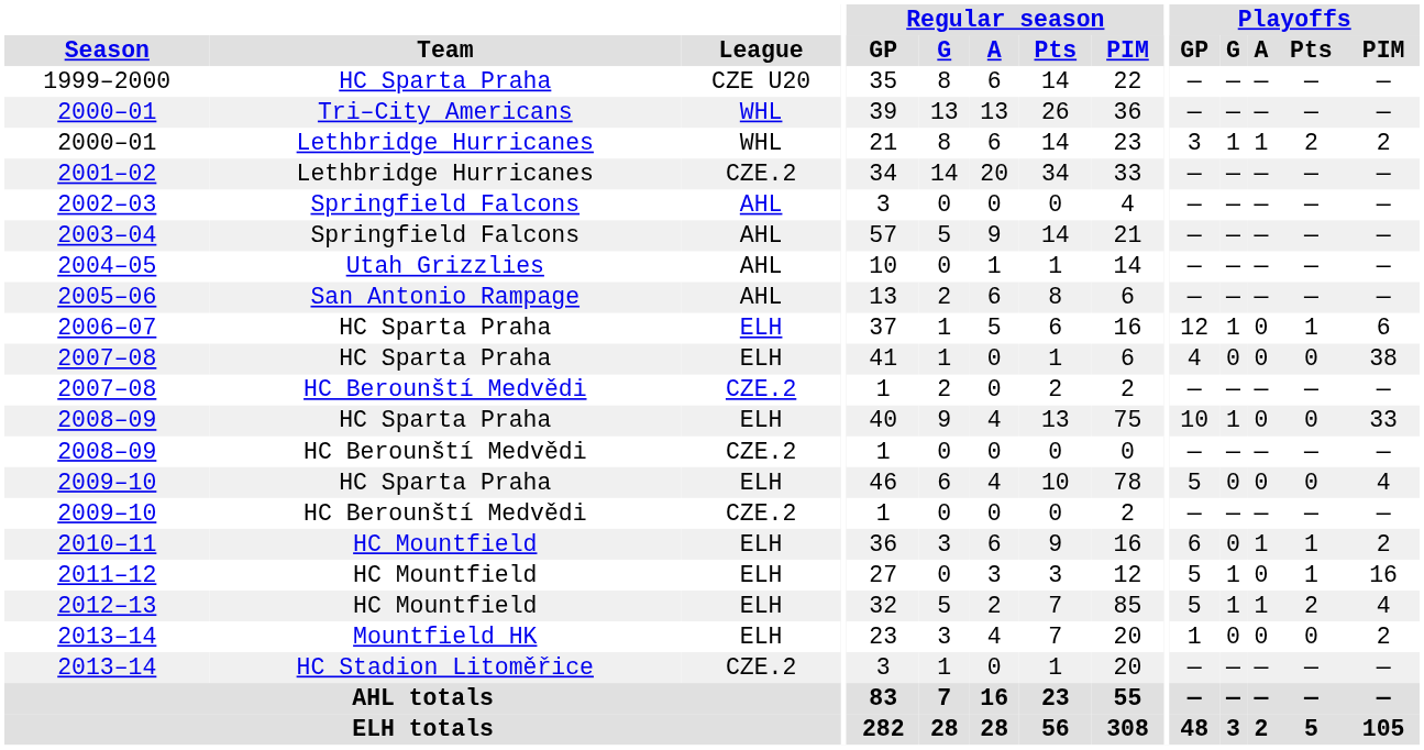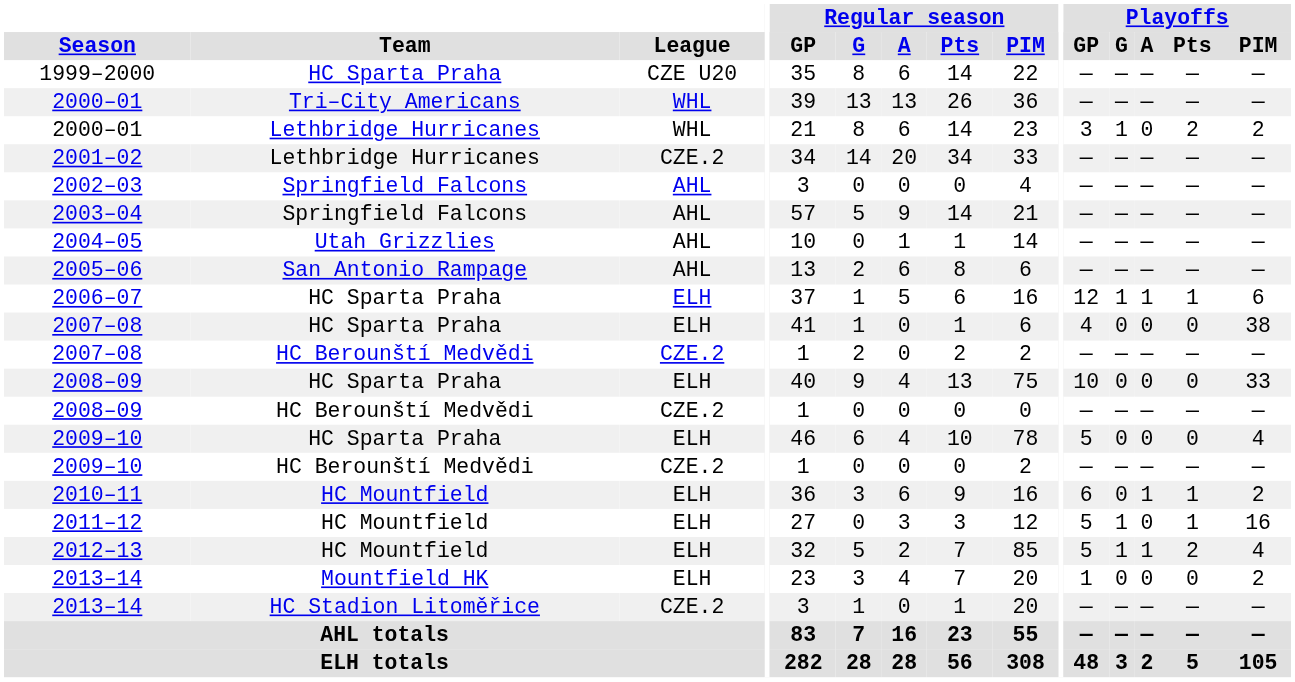 <table border="0" cellpadding="1" cellspacing="0" style="text-align:center; width:60em">
 <tr bgcolor="#e0e0e0">
 <th colspan="3" bgcolor="#ffffff"></th>
 <th rowspan="99" bgcolor="#ffffff"></th>
 <th colspan="5"><a href='#'>Regular season</a></th>
 <th rowspan="99" bgcolor="#ffffff"></th>
 <th colspan="5"><a href='#'>Playoffs</a></th>
 </tr>
 <tr bgcolor="#e0e0e0">
 <th><a href='#'>Season</a></th>
 <th>Team</th>
 <th>League</th>
 <th>GP</th>
 <th><a href='#'>G</a></th>
 <th><a href='#'>A</a></th>
 <th><a href='#'>Pts</a></th>
 <th><a href='#'>PIM</a></th>
 <th>GP</th>
 <th>G</th>
 <th>A</th>
 <th>Pts</th>
 <th>PIM</th>
 </tr>
 <tr>
 <td>1999–2000</td>
 <td><a href='#'>HC Sparta Praha</a></td>
 <td>CZE U20</td>
 <td>35</td>
 <td>8</td>
 <td>6</td>
 <td>14</td>
 <td>22</td>
 <td>—</td>
 <td>—</td>
 <td>—</td>
 <td>—</td>
 <td>—</td>
 </tr>
 <tr bgcolor="#f0f0f0">
 <td><a href='#'>2000–01</a></td>
 <td><a href='#'>Tri–City Americans</a></td>
 <td><a href='#'>WHL</a></td>
 <td>39</td>
 <td>13</td>
 <td>13</td>
 <td>26</td>
 <td>36</td>
 <td>—</td>
 <td>—</td>
 <td>—</td>
 <td>—</td>
 <td>—</td>
 </tr>
 <tr>
 <td>2000–01</td>
 <td><a href='#'>Lethbridge Hurricanes</a></td>
 <td>WHL</td>
 <td>21</td>
 <td>8</td>
 <td>6</td>
 <td>14</td>
 <td>23</td>
 <td>3</td>
 <td>1</td>
-<td>1</td>
+<td>0</td>
 <td>2</td>
 <td>2</td>
 </tr>
 <tr bgcolor="#f0f0f0">
 <td><a href='#'>2001–02</a></td>
 <td>Lethbridge Hurricanes</td>
 <td>CZE.2</td>
 <td>34</td>
 <td>14</td>
 <td>20</td>
 <td>34</td>
 <td>33</td>
 <td>—</td>
 <td>—</td>
 <td>—</td>
 <td>—</td>
 <td>—</td>
 </tr>
 <tr>
 <td><a href='#'>2002–03</a></td>
 <td><a href='#'>Springfield Falcons</a></td>
 <td><a href='#'>AHL</a></td>
 <td>3</td>
 <td>0</td>
 <td>0</td>
 <td>0</td>
 <td>4</td>
 <td>—</td>
 <td>—</td>
 <td>—</td>
 <td>—</td>
 <td>—</td>
 </tr>
 <tr bgcolor="#f0f0f0">
 <td><a href='#'>2003–04</a></td>
 <td>Springfield Falcons</td>
 <td>AHL</td>
 <td>57</td>
 <td>5</td>
 <td>9</td>
 <td>14</td>
 <td>21</td>
 <td>—</td>
 <td>—</td>
 <td>—</td>
 <td>—</td>
 <td>—</td>
 </tr>
 <tr>
 <td><a href='#'>2004–05</a></td>
 <td><a href='#'>Utah Grizzlies</a></td>
 <td>AHL</td>
 <td>10</td>
 <td>0</td>
 <td>1</td>
 <td>1</td>
 <td>14</td>
 <td>—</td>
 <td>—</td>
 <td>—</td>
 <td>—</td>
 <td>—</td>
 </tr>
 <tr bgcolor="#f0f0f0">
 <td><a href='#'>2005–06</a></td>
 <td><a href='#'>San Antonio Rampage</a></td>
 <td>AHL</td>
 <td>13</td>
 <td>2</td>
 <td>6</td>
 <td>8</td>
 <td>6</td>
 <td>—</td>
 <td>—</td>
 <td>—</td>
 <td>—</td>
 <td>—</td>
 </tr>
 <tr>
 <td><a href='#'>2006–07</a></td>
 <td>HC Sparta Praha</td>
 <td><a href='#'>ELH</a></td>
 <td>37</td>
 <td>1</td>
 <td>5</td>
 <td>6</td>
 <td>16</td>
 <td>12</td>
 <td>1</td>
-<td>0</td>
+<td>1</td>
 <td>1</td>
 <td>6</td>
 </tr>
 <tr bgcolor="#f0f0f0">
 <td><a href='#'>2007–08</a></td>
 <td>HC Sparta Praha</td>
 <td>ELH</td>
 <td>41</td>
 <td>1</td>
 <td>0</td>
 <td>1</td>
 <td>6</td>
 <td>4</td>
 <td>0</td>
 <td>0</td>
 <td>0</td>
 <td>38</td>
 </tr>
 <tr>
 <td><a href='#'>2007–08</a></td>
 <td><a href='#'>HC Berounští Medvědi</a></td>
 <td><a href='#'>CZE.2</a></td>
 <td>1</td>
 <td>2</td>
 <td>0</td>
 <td>2</td>
 <td>2</td>
 <td>—</td>
 <td>—</td>
 <td>—</td>
 <td>—</td>
 <td>—</td>
 </tr>
 <tr bgcolor="#f0f0f0">
 <td><a href='#'>2008–09</a></td>
 <td>HC Sparta Praha</td>
 <td>ELH</td>
 <td>40</td>
 <td>9</td>
 <td>4</td>
 <td>13</td>
 <td>75</td>
 <td>10</td>
-<td>1</td>
+<td>0</td>
 <td>0</td>
 <td>0</td>
 <td>33</td>
 </tr>
 <tr>
 <td><a href='#'>2008–09</a></td>
 <td>HC Berounští Medvědi</td>
 <td>CZE.2</td>
 <td>1</td>
 <td>0</td>
 <td>0</td>
 <td>0</td>
 <td>0</td>
 <td>—</td>
 <td>—</td>
 <td>—</td>
 <td>—</td>
 <td>—</td>
 </tr>
 <tr bgcolor="#f0f0f0">
 <td><a href='#'>2009–10</a></td>
 <td>HC Sparta Praha</td>
 <td>ELH</td>
 <td>46</td>
 <td>6</td>
 <td>4</td>
 <td>10</td>
 <td>78</td>
 <td>5</td>
 <td>0</td>
 <td>0</td>
 <td>0</td>
 <td>4</td>
 </tr>
 <tr>
 <td><a href='#'>2009–10</a></td>
 <td>HC Berounští Medvědi</td>
 <td>CZE.2</td>
 <td>1</td>
 <td>0</td>
 <td>0</td>
 <td>0</td>
 <td>2</td>
 <td>—</td>
 <td>—</td>
 <td>—</td>
 <td>—</td>
 <td>—</td>
 </tr>
 <tr bgcolor="#f0f0f0">
 <td><a href='#'>2010–11</a></td>
 <td><a href='#'>HC Mountfield</a></td>
 <td>ELH</td>
 <td>36</td>
 <td>3</td>
 <td>6</td>
 <td>9</td>
 <td>16</td>
 <td>6</td>
 <td>0</td>
 <td>1</td>
 <td>1</td>
 <td>2</td>
 </tr>
 <tr>
 <td><a href='#'>2011–12</a></td>
 <td>HC Mountfield</td>
 <td>ELH</td>
 <td>27</td>
 <td>0</td>
 <td>3</td>
 <td>3</td>
 <td>12</td>
 <td>5</td>
 <td>1</td>
 <td>0</td>
 <td>1</td>
 <td>16</td>
 </tr>
 <tr bgcolor="#f0f0f0">
 <td><a href='#'>2012–13</a></td>
 <td>HC Mountfield</td>
 <td>ELH</td>
 <td>32</td>
 <td>5</td>
 <td>2</td>
 <td>7</td>
 <td>85</td>
 <td>5</td>
 <td>1</td>
 <td>1</td>
 <td>2</td>
 <td>4</td>
 </tr>
 <tr>
 <td><a href='#'>2013–14</a></td>
 <td><a href='#'>Mountfield HK</a></td>
 <td>ELH</td>
 <td>23</td>
 <td>3</td>
 <td>4</td>
 <td>7</td>
 <td>20</td>
 <td>1</td>
 <td>0</td>
 <td>0</td>
 <td>0</td>
 <td>2</td>
 </tr>
 <tr bgcolor="#f0f0f0">
 <td><a href='#'>2013–14</a></td>
 <td><a href='#'>HC Stadion Litoměřice</a></td>
 <td>CZE.2</td>
 <td>3</td>
 <td>1</td>
 <td>0</td>
 <td>1</td>
 <td>20</td>
 <td>—</td>
 <td>—</td>
 <td>—</td>
 <td>—</td>
 <td>—</td>
 </tr>
 <tr bgcolor="#e0e0e0">
 <th colspan="3">AHL totals</th>
 <th>83</th>
 <th>7</th>
 <th>16</th>
 <th>23</th>
 <th>55</th>
 <th>—</th>
 <th>—</th>
 <th>—</th>
 <th>—</th>
 <th>—</th>
 </tr>
 <tr bgcolor="#e0e0e0">
 <th colspan="3">ELH totals</th>
 <th>282</th>
 <th>28</th>
 <th>28</th>
 <th>56</th>
 <th>308</th>
 <th>48</th>
 <th>3</th>
 <th>2</th>
 <th>5</th>
 <th>105</th>
 </tr>
 </table>
